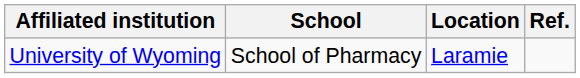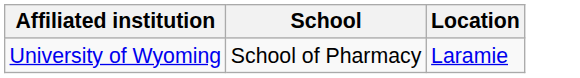 <table class="wikitable sortable">
 <tr>
 <th>Affiliated institution</th>
 <th>School</th>
 <th>Location</th>
-<th>Ref.</th>
 </tr>
 <tr>
 <td><a href='#'>University of Wyoming</a></td>
 <td>School of Pharmacy</td>
 <td><a href='#'>Laramie</a></td>
-<td></td>
 </tr>
 </table>
